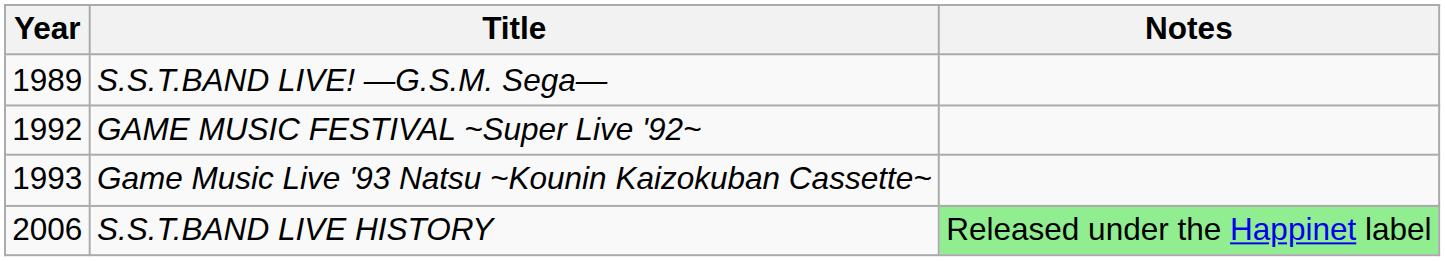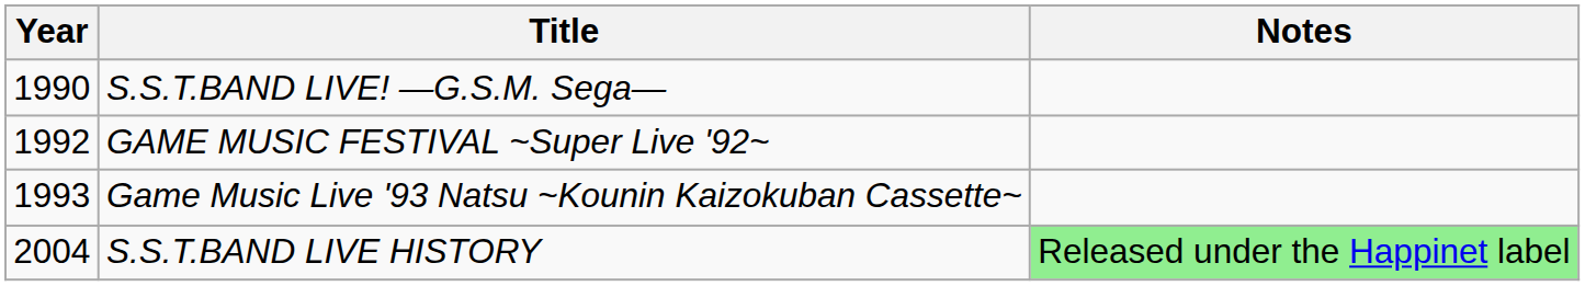 <table class="wikitable">
 <tr>
 <th>Year</th>
 <th>Title</th>
 <th>Notes</th>
 </tr>
 <tr>
-<td>1989</td>
+<td>1990</td>
 <td><em>S.S.T.BAND LIVE! —G.S.M. Sega—</em></td>
 <td></td>
 </tr>
 <tr>
 <td>1992</td>
 <td><em>GAME MUSIC FESTIVAL ~Super Live '92~</em></td>
 <td></td>
 </tr>
 <tr>
 <td>1993</td>
 <td><em>Game Music Live '93 Natsu ~Kounin Kaizokuban Cassette~</em></td>
 <td></td>
 </tr>
 <tr>
-<td>2006</td>
+<td>2004</td>
 <td><em>S.S.T.BAND LIVE HISTORY</em></td>
 <td style="background: lightgreen;">Released under the <a href='#'>Happinet</a> label</td>
 </tr>
 </table>
